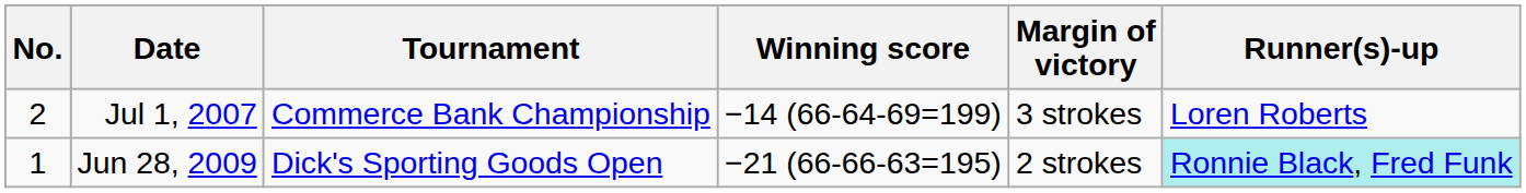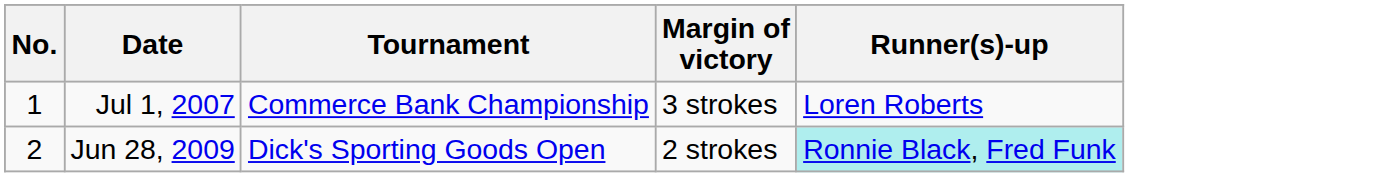 <table class="wikitable" style="font-size:95%;">
 <tr>
 <th>No.</th>
 <th>Date</th>
 <th>Tournament</th>
-<th>Winning score</th>
 <th>Margin of<br>victory</th>
 <th>Runner(s)-up</th>
 </tr>
 <tr>
-<td align=center>2</td>
+<td align=center>1</td>
 <td align=right>Jul 1, <a href='#'>2007</a></td>
 <td><a href='#'>Commerce Bank Championship</a></td>
-<td>−14 (66-64-69=199)</td>
 <td>3 strokes</td>
 <td> <a href='#'>Loren Roberts</a></td>
 </tr>
 <tr>
-<td align=center>1</td>
+<td align=center>2</td>
 <td align=right>Jun 28, <a href='#'>2009</a></td>
 <td><a href='#'>Dick's Sporting Goods Open</a></td>
-<td>−21 (66-66-63=195)</td>
 <td>2 strokes</td>
 <td style="background: paleturquoise;"> <a href='#'>Ronnie Black</a>,  <a href='#'>Fred Funk</a></td>
 </tr>
 </table>
